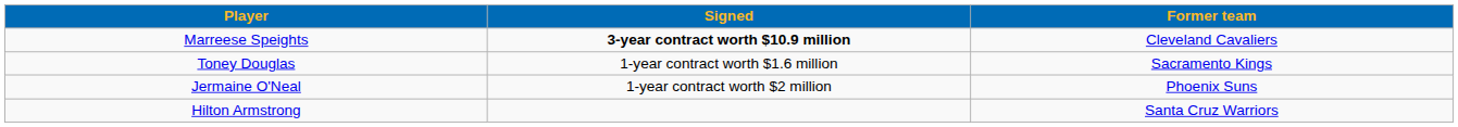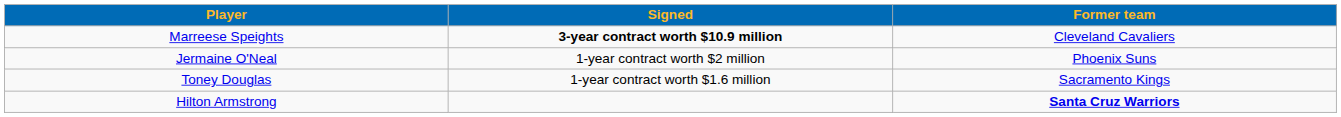 <table class="wikitable sortable sortable" style="text-align: center">
 <tr>
 <th style="background:#006bb6; color:#fdb927" width="10%">Player</th>
 <th style="background:#006bb6; color:#fdb927" width="10%">Signed</th>
 <th style="background:#006bb6; color:#fdb927" width="10%">Former team</th>
 </tr>
 <tr style="text-align: center">
 <td><a href='#'>Marreese Speights</a></td>
 <td><strong>3-year contract worth $10.9 million</strong></td>
 <td><a href='#'>Cleveland Cavaliers</a></td>
 </tr>
 <tr style="text-align: center">
+<td><a href='#'>Jermaine O'Neal</a></td>
+<td>1-year contract worth $2 million</td>
+<td><a href='#'>Phoenix Suns</a></td>
+</tr>
+<tr style="text-align: center">
 <td><a href='#'>Toney Douglas</a></td>
 <td>1-year contract worth $1.6 million</td>
 <td><a href='#'>Sacramento Kings</a></td>
 </tr>
 <tr style="text-align: center">
-<td><a href='#'>Jermaine O'Neal</a></td>
-<td>1-year contract worth $2 million</td>
-<td><a href='#'>Phoenix Suns</a></td>
-</tr>
-<tr style="text-align: center">
 <td><a href='#'>Hilton Armstrong</a></td>
 <td></td>
-<td><a href='#'>Santa Cruz Warriors</a></td>
+<td><strong><a href='#'>Santa Cruz Warriors</a></strong></td>
 </tr>
 </table>
